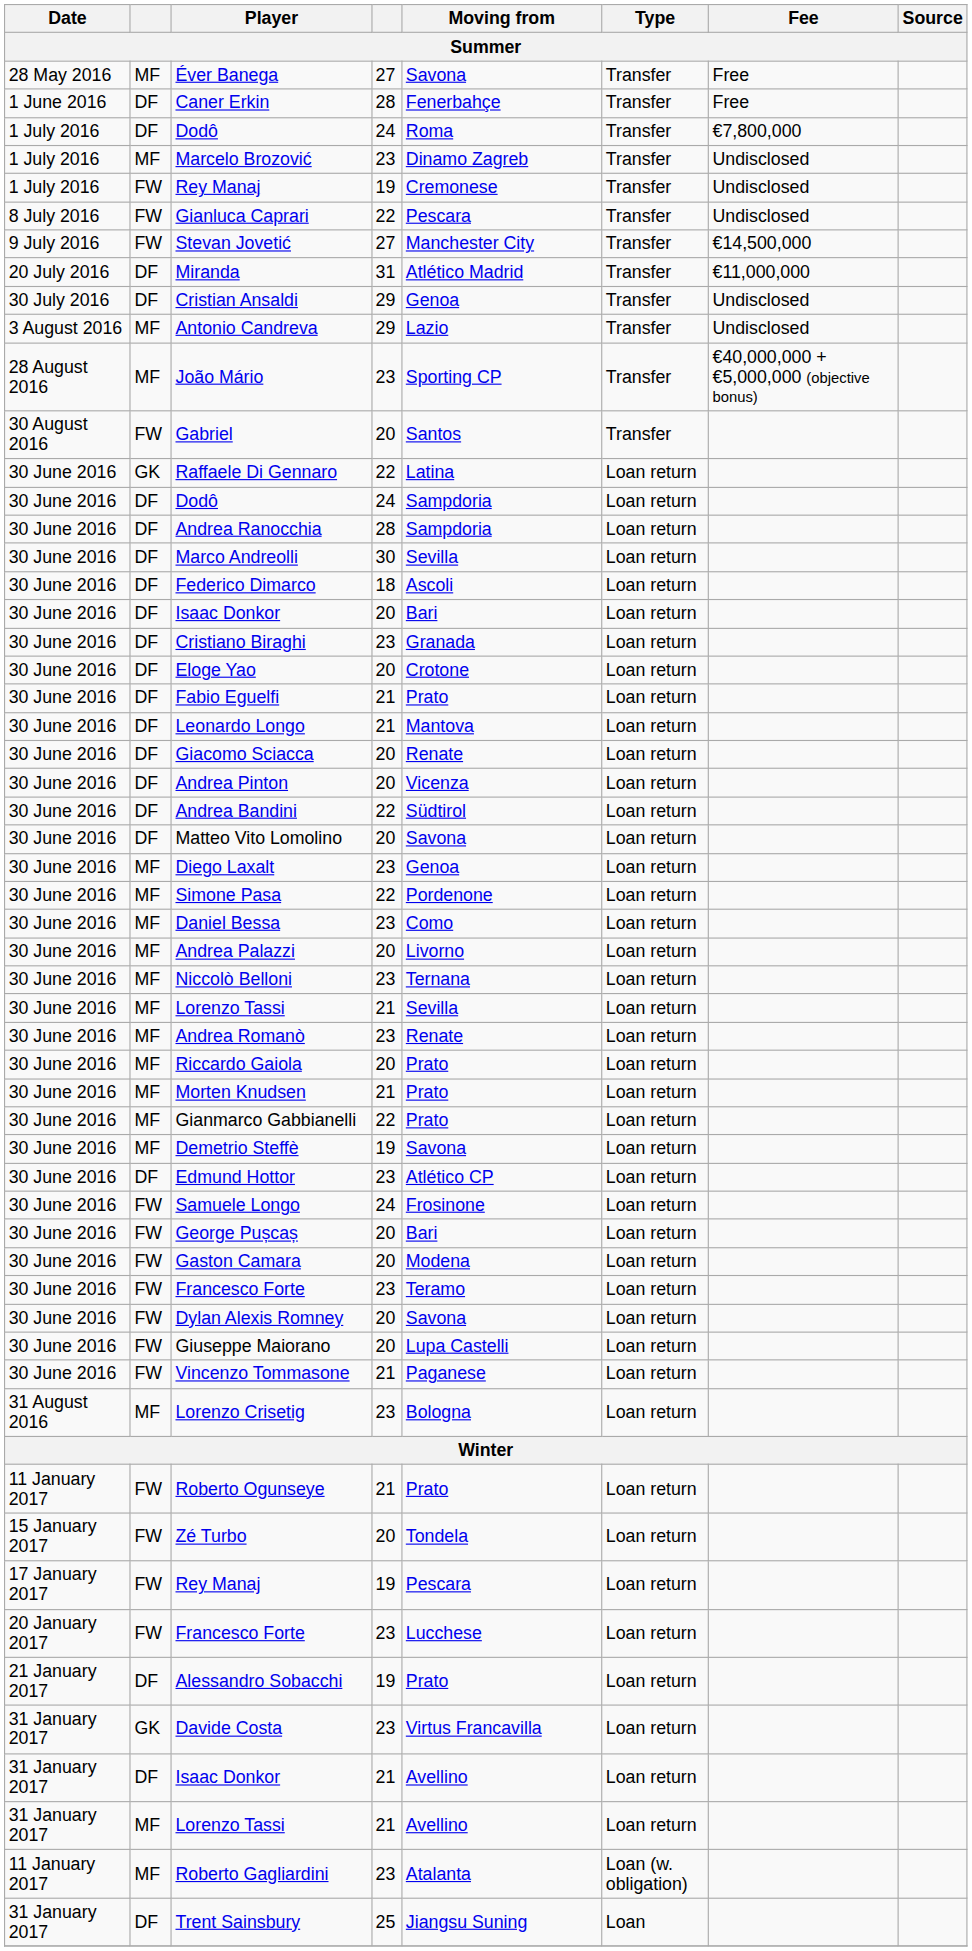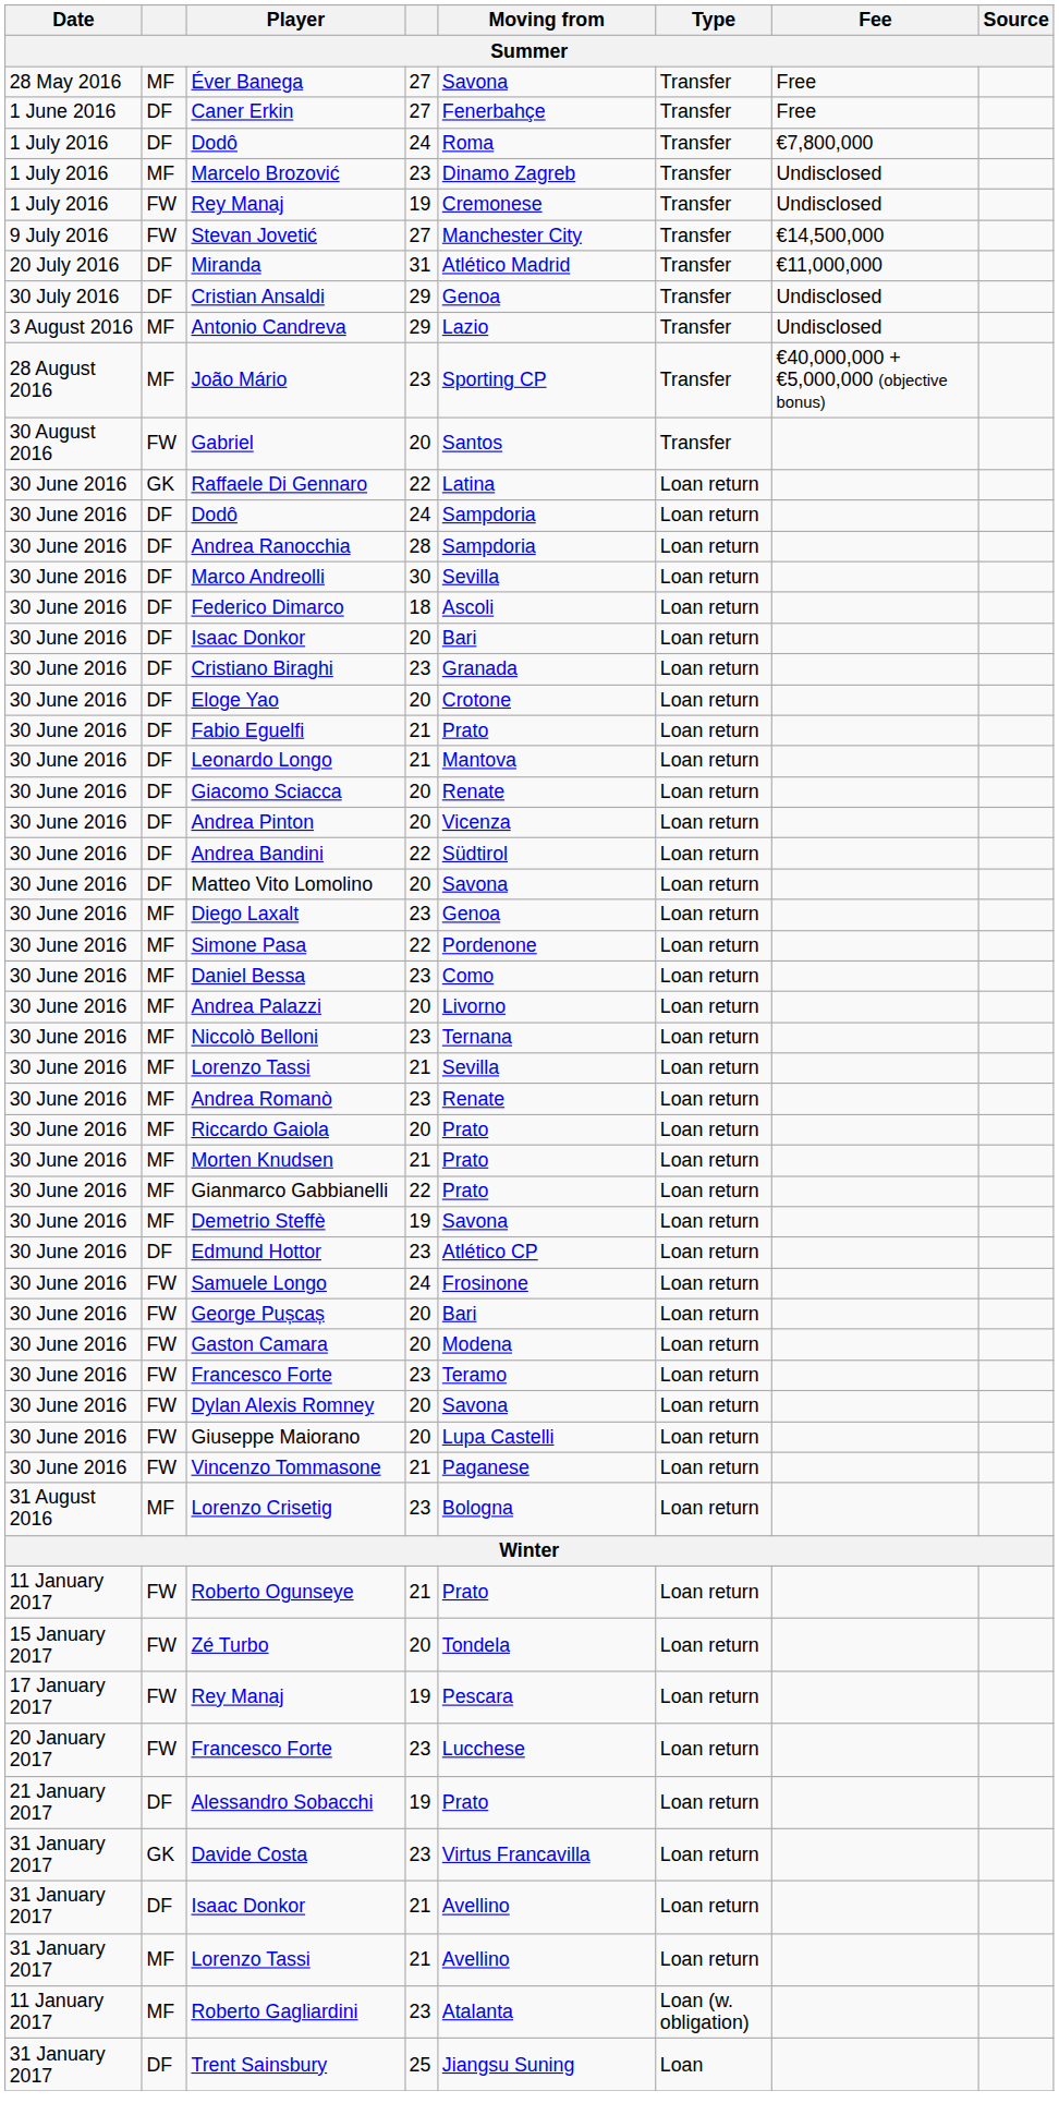 <table class="wikitable sortable">
 <tr>
 <th style="width:110px;">Date</th>
 <th style="width:30px;"></th>
 <th style="width:180px;">Player</th>
 <th style="width:20px;"></th>
 <th style="width:180px;">Moving from</th>
 <th style="width:90px;" class="unsortable">Type</th>
 <th style="width:170px;" class="unsortable">Fee</th>
 <th style="width:20px;">Source</th>
 </tr>
 <tr>
 <th colspan=8>Summer</th>
 </tr>
 <tr>
 <td>28 May 2016</td>
 <td>MF</td>
 <td> <a href='#'>Éver Banega</a></td>
 <td>27</td>
 <td> <a href='#'>Savona</a></td>
 <td>Transfer</td>
 <td>Free</td>
 <td></td>
 </tr>
 <tr>
 <td>1 June 2016</td>
 <td>DF</td>
 <td> <a href='#'>Caner Erkin</a></td>
-<td>28</td>
+<td>27</td>
 <td> <a href='#'>Fenerbahçe</a></td>
 <td>Transfer</td>
 <td>Free</td>
 <td></td>
 </tr>
 <tr>
 <td>1 July 2016</td>
 <td>DF</td>
 <td> <a href='#'>Dodô</a></td>
 <td>24</td>
 <td> <a href='#'>Roma</a></td>
 <td>Transfer</td>
 <td>€7,800,000</td>
 <td></td>
 </tr>
 <tr>
 <td>1 July 2016</td>
 <td>MF</td>
 <td> <a href='#'>Marcelo Brozović</a></td>
 <td>23</td>
 <td> <a href='#'>Dinamo Zagreb</a></td>
 <td>Transfer</td>
 <td>Undisclosed</td>
 <td></td>
 </tr>
 <tr>
 <td>1 July 2016</td>
 <td>FW</td>
 <td> <a href='#'>Rey Manaj</a></td>
 <td>19</td>
 <td> <a href='#'>Cremonese</a></td>
-<td>Transfer</td>
-<td>Undisclosed</td>
-<td></td>
-</tr>
-<tr>
-<td>8 July 2016</td>
-<td>FW</td>
-<td> <a href='#'>Gianluca Caprari</a></td>
-<td>22</td>
-<td> <a href='#'>Pescara</a></td>
 <td>Transfer</td>
 <td>Undisclosed</td>
 <td></td>
 </tr>
 <tr>
 <td>9 July 2016</td>
 <td>FW</td>
 <td> <a href='#'>Stevan Jovetić</a></td>
 <td>27</td>
 <td> <a href='#'>Manchester City</a></td>
 <td>Transfer</td>
 <td>€14,500,000</td>
 <td></td>
 </tr>
 <tr>
 <td>20 July 2016</td>
 <td>DF</td>
 <td> <a href='#'>Miranda</a></td>
 <td>31</td>
 <td> <a href='#'>Atlético Madrid</a></td>
 <td>Transfer</td>
 <td>€11,000,000</td>
 <td></td>
 </tr>
 <tr>
 <td>30 July 2016</td>
 <td>DF</td>
 <td> <a href='#'>Cristian Ansaldi</a></td>
 <td>29</td>
 <td> <a href='#'>Genoa</a></td>
 <td>Transfer</td>
 <td>Undisclosed</td>
 <td></td>
 </tr>
 <tr>
 <td>3 August 2016</td>
 <td>MF</td>
 <td> <a href='#'>Antonio Candreva</a></td>
 <td>29</td>
 <td> <a href='#'>Lazio</a></td>
 <td>Transfer</td>
 <td>Undisclosed</td>
 <td></td>
 </tr>
 <tr>
 <td>28 August 2016</td>
 <td>MF</td>
 <td> <a href='#'>João Mário</a></td>
 <td>23</td>
 <td> <a href='#'>Sporting CP</a></td>
 <td>Transfer</td>
 <td>€40,000,000 + €5,000,000 <small>(objective bonus)</small></td>
 <td></td>
 </tr>
 <tr>
 <td>30 August 2016</td>
 <td>FW</td>
 <td> <a href='#'>Gabriel</a></td>
 <td>20</td>
 <td> <a href='#'>Santos</a></td>
 <td>Transfer</td>
 <td></td>
 <td></td>
 </tr>
 <tr>
 <td>30 June 2016</td>
 <td>GK</td>
 <td> <a href='#'>Raffaele Di Gennaro</a></td>
 <td>22</td>
 <td> <a href='#'>Latina</a></td>
 <td>Loan return</td>
 <td></td>
 <td></td>
 </tr>
 <tr>
 <td>30 June 2016</td>
 <td>DF</td>
 <td> <a href='#'>Dodô</a></td>
 <td>24</td>
 <td> <a href='#'>Sampdoria</a></td>
 <td>Loan return</td>
 <td></td>
 <td></td>
 </tr>
 <tr>
 <td>30 June 2016</td>
 <td>DF</td>
 <td> <a href='#'>Andrea Ranocchia</a></td>
 <td>28</td>
 <td> <a href='#'>Sampdoria</a></td>
 <td>Loan return</td>
 <td></td>
 <td></td>
 </tr>
 <tr>
 <td>30 June 2016</td>
 <td>DF</td>
 <td> <a href='#'>Marco Andreolli</a></td>
 <td>30</td>
 <td> <a href='#'>Sevilla</a></td>
 <td>Loan return</td>
 <td></td>
 <td></td>
 </tr>
 <tr>
 <td>30 June 2016</td>
 <td>DF</td>
 <td> <a href='#'>Federico Dimarco</a></td>
 <td>18</td>
 <td> <a href='#'>Ascoli</a></td>
 <td>Loan return</td>
 <td></td>
 <td></td>
 </tr>
 <tr>
 <td>30 June 2016</td>
 <td>DF</td>
 <td> <a href='#'>Isaac Donkor</a></td>
 <td>20</td>
 <td> <a href='#'>Bari</a></td>
 <td>Loan return</td>
 <td></td>
 <td></td>
 </tr>
 <tr>
 <td>30 June 2016</td>
 <td>DF</td>
 <td> <a href='#'>Cristiano Biraghi</a></td>
 <td>23</td>
 <td> <a href='#'>Granada</a></td>
 <td>Loan return</td>
 <td></td>
 <td></td>
 </tr>
 <tr>
 <td>30 June 2016</td>
 <td>DF</td>
 <td> <a href='#'>Eloge Yao</a></td>
 <td>20</td>
 <td> <a href='#'>Crotone</a></td>
 <td>Loan return</td>
 <td></td>
 <td></td>
 </tr>
 <tr>
 <td>30 June 2016</td>
 <td>DF</td>
 <td> <a href='#'>Fabio Eguelfi</a></td>
 <td>21</td>
 <td> <a href='#'>Prato</a></td>
 <td>Loan return</td>
 <td></td>
 <td></td>
 </tr>
 <tr>
 <td>30 June 2016</td>
 <td>DF</td>
 <td> <a href='#'>Leonardo Longo</a></td>
 <td>21</td>
 <td> <a href='#'>Mantova</a></td>
 <td>Loan return</td>
 <td></td>
 <td></td>
 </tr>
 <tr>
 <td>30 June 2016</td>
 <td>DF</td>
 <td> <a href='#'>Giacomo Sciacca</a></td>
 <td>20</td>
 <td> <a href='#'>Renate</a></td>
 <td>Loan return</td>
 <td></td>
 <td></td>
 </tr>
 <tr>
 <td>30 June 2016</td>
 <td>DF</td>
 <td> <a href='#'>Andrea Pinton</a></td>
 <td>20</td>
 <td> <a href='#'>Vicenza</a></td>
 <td>Loan return</td>
 <td></td>
 <td></td>
 </tr>
 <tr>
 <td>30 June 2016</td>
 <td>DF</td>
 <td> <a href='#'>Andrea Bandini</a></td>
 <td>22</td>
 <td> <a href='#'>Südtirol</a></td>
 <td>Loan return</td>
 <td></td>
 <td></td>
 </tr>
 <tr>
 <td>30 June 2016</td>
 <td>DF</td>
 <td> Matteo Vito Lomolino</td>
 <td>20</td>
 <td> <a href='#'>Savona</a></td>
 <td>Loan return</td>
 <td></td>
 <td></td>
 </tr>
 <tr>
 <td>30 June 2016</td>
 <td>MF</td>
 <td> <a href='#'>Diego Laxalt</a></td>
 <td>23</td>
 <td> <a href='#'>Genoa</a></td>
 <td>Loan return</td>
 <td></td>
 <td></td>
 </tr>
 <tr>
 <td>30 June 2016</td>
 <td>MF</td>
 <td> <a href='#'>Simone Pasa</a></td>
 <td>22</td>
 <td> <a href='#'>Pordenone</a></td>
 <td>Loan return</td>
 <td></td>
 <td></td>
 </tr>
 <tr>
 <td>30 June 2016</td>
 <td>MF</td>
 <td> <a href='#'>Daniel Bessa</a></td>
 <td>23</td>
 <td> <a href='#'>Como</a></td>
 <td>Loan return</td>
 <td></td>
 <td></td>
 </tr>
 <tr>
 <td>30 June 2016</td>
 <td>MF</td>
 <td> <a href='#'>Andrea Palazzi</a></td>
 <td>20</td>
 <td> <a href='#'>Livorno</a></td>
 <td>Loan return</td>
 <td></td>
 <td></td>
 </tr>
 <tr>
 <td>30 June 2016</td>
 <td>MF</td>
 <td> <a href='#'>Niccolò Belloni</a></td>
 <td>23</td>
 <td> <a href='#'>Ternana</a></td>
 <td>Loan return</td>
 <td></td>
 <td></td>
 </tr>
 <tr>
 <td>30 June 2016</td>
 <td>MF</td>
 <td> <a href='#'>Lorenzo Tassi</a></td>
 <td>21</td>
 <td> <a href='#'>Sevilla</a></td>
 <td>Loan return</td>
 <td></td>
 <td></td>
 </tr>
 <tr>
 <td>30 June 2016</td>
 <td>MF</td>
 <td> <a href='#'>Andrea Romanò</a></td>
 <td>23</td>
 <td> <a href='#'>Renate</a></td>
 <td>Loan return</td>
 <td></td>
 <td></td>
 </tr>
 <tr>
 <td>30 June 2016</td>
 <td>MF</td>
 <td> <a href='#'>Riccardo Gaiola</a></td>
 <td>20</td>
 <td> <a href='#'>Prato</a></td>
 <td>Loan return</td>
 <td></td>
 <td></td>
 </tr>
 <tr>
 <td>30 June 2016</td>
 <td>MF</td>
 <td> <a href='#'>Morten Knudsen</a></td>
 <td>21</td>
 <td> <a href='#'>Prato</a></td>
 <td>Loan return</td>
 <td></td>
 <td></td>
 </tr>
 <tr>
 <td>30 June 2016</td>
 <td>MF</td>
 <td> Gianmarco Gabbianelli</td>
 <td>22</td>
 <td> <a href='#'>Prato</a></td>
 <td>Loan return</td>
 <td></td>
 <td></td>
 </tr>
 <tr>
 <td>30 June 2016</td>
 <td>MF</td>
 <td> <a href='#'>Demetrio Steffè</a></td>
 <td>19</td>
 <td> <a href='#'>Savona</a></td>
 <td>Loan return</td>
 <td></td>
 <td></td>
 </tr>
 <tr>
 <td>30 June 2016</td>
 <td>DF</td>
 <td> <a href='#'>Edmund Hottor</a></td>
 <td>23</td>
 <td> <a href='#'>Atlético CP</a></td>
 <td>Loan return</td>
 <td></td>
 <td></td>
 </tr>
 <tr>
 <td>30 June 2016</td>
 <td>FW</td>
 <td> <a href='#'>Samuele Longo</a></td>
 <td>24</td>
 <td> <a href='#'>Frosinone</a></td>
 <td>Loan return</td>
 <td></td>
 <td></td>
 </tr>
 <tr>
 <td>30 June 2016</td>
 <td>FW</td>
 <td> <a href='#'>George Pușcaș</a></td>
 <td>20</td>
 <td> <a href='#'>Bari</a></td>
 <td>Loan return</td>
 <td></td>
 <td></td>
 </tr>
 <tr>
 <td>30 June 2016</td>
 <td>FW</td>
 <td> <a href='#'>Gaston Camara</a></td>
 <td>20</td>
 <td> <a href='#'>Modena</a></td>
 <td>Loan return</td>
 <td></td>
 <td></td>
 </tr>
 <tr>
 <td>30 June 2016</td>
 <td>FW</td>
 <td> <a href='#'>Francesco Forte</a></td>
 <td>23</td>
 <td> <a href='#'>Teramo</a></td>
 <td>Loan return</td>
 <td></td>
 <td></td>
 </tr>
 <tr>
 <td>30 June 2016</td>
 <td>FW</td>
 <td> <a href='#'>Dylan Alexis Romney</a></td>
 <td>20</td>
 <td> <a href='#'>Savona</a></td>
 <td>Loan return</td>
 <td></td>
 <td></td>
 </tr>
 <tr>
 <td>30 June 2016</td>
 <td>FW</td>
 <td> Giuseppe Maiorano</td>
 <td>20</td>
 <td> <a href='#'>Lupa Castelli</a></td>
 <td>Loan return</td>
 <td></td>
 <td></td>
 </tr>
 <tr>
 <td>30 June 2016</td>
 <td>FW</td>
 <td> <a href='#'>Vincenzo Tommasone</a></td>
 <td>21</td>
 <td> <a href='#'>Paganese</a></td>
 <td>Loan return</td>
 <td></td>
 <td></td>
 </tr>
 <tr>
 <td>31 August 2016</td>
 <td>MF</td>
 <td> <a href='#'>Lorenzo Crisetig</a></td>
 <td>23</td>
 <td> <a href='#'>Bologna</a></td>
 <td>Loan return</td>
 <td></td>
 <td></td>
 </tr>
 <tr>
 <th colspan=8>Winter</th>
 </tr>
 <tr>
 <td>11 January 2017</td>
 <td>FW</td>
 <td> <a href='#'>Roberto Ogunseye</a></td>
 <td>21</td>
 <td> <a href='#'>Prato</a></td>
 <td>Loan return</td>
 <td></td>
 <td></td>
 </tr>
 <tr>
 <td>15 January 2017</td>
 <td>FW</td>
 <td> <a href='#'>Zé Turbo</a></td>
 <td>20</td>
 <td> <a href='#'>Tondela</a></td>
 <td>Loan return</td>
 <td></td>
 <td></td>
 </tr>
 <tr>
 <td>17 January 2017</td>
 <td>FW</td>
 <td> <a href='#'>Rey Manaj</a></td>
 <td>19</td>
 <td> <a href='#'>Pescara</a></td>
 <td>Loan return</td>
 <td></td>
 <td></td>
 </tr>
 <tr>
 <td>20 January 2017</td>
 <td>FW</td>
 <td> <a href='#'>Francesco Forte</a></td>
 <td>23</td>
 <td> <a href='#'>Lucchese</a></td>
 <td>Loan return</td>
 <td></td>
 <td></td>
 </tr>
 <tr>
 <td>21 January 2017</td>
 <td>DF</td>
 <td> <a href='#'>Alessandro Sobacchi</a></td>
 <td>19</td>
 <td> <a href='#'>Prato</a></td>
 <td>Loan return</td>
 <td></td>
 <td></td>
 </tr>
 <tr>
 <td>31 January 2017</td>
 <td>GK</td>
 <td> <a href='#'>Davide Costa</a></td>
 <td>23</td>
 <td> <a href='#'>Virtus Francavilla</a></td>
 <td>Loan return</td>
 <td></td>
 <td></td>
 </tr>
 <tr>
 <td>31 January 2017</td>
 <td>DF</td>
 <td> <a href='#'>Isaac Donkor</a></td>
 <td>21</td>
 <td> <a href='#'>Avellino</a></td>
 <td>Loan return</td>
 <td></td>
 <td></td>
 </tr>
 <tr>
 <td>31 January 2017</td>
 <td>MF</td>
 <td> <a href='#'>Lorenzo Tassi</a></td>
 <td>21</td>
 <td> <a href='#'>Avellino</a></td>
 <td>Loan return</td>
 <td></td>
 <td></td>
 </tr>
 <tr>
 <td>11 January 2017</td>
 <td>MF</td>
 <td> <a href='#'>Roberto Gagliardini</a></td>
 <td>23</td>
 <td> <a href='#'>Atalanta</a></td>
 <td>Loan (w. obligation)</td>
 <td></td>
 <td></td>
 </tr>
 <tr>
 <td>31 January 2017</td>
 <td>DF</td>
 <td> <a href='#'>Trent Sainsbury</a></td>
 <td>25</td>
 <td> <a href='#'>Jiangsu Suning</a></td>
 <td>Loan</td>
 <td></td>
 <td></td>
 </tr>
 <tr>
 </tr>
 </table>
